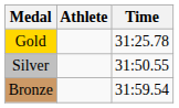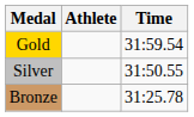 <table class="wikitable">
 <tr>
 <th>Medal</th>
 <th>Athlete</th>
 <th>Time</th>
 </tr>
 <tr>
 <td style="text-align:center;background-color:gold;">Gold</td>
 <td></td>
-<td>31:25.78</td>
+<td>31:59.54</td>
 </tr>
 <tr>
 <td style="text-align:center;background-color:silver;">Silver</td>
 <td></td>
 <td>31:50.55</td>
 </tr>
 <tr>
 <td style="text-align:center;background-color:#CC9966;">Bronze</td>
 <td></td>
-<td>31:59.54</td>
+<td>31:25.78</td>
 </tr>
 </table>
